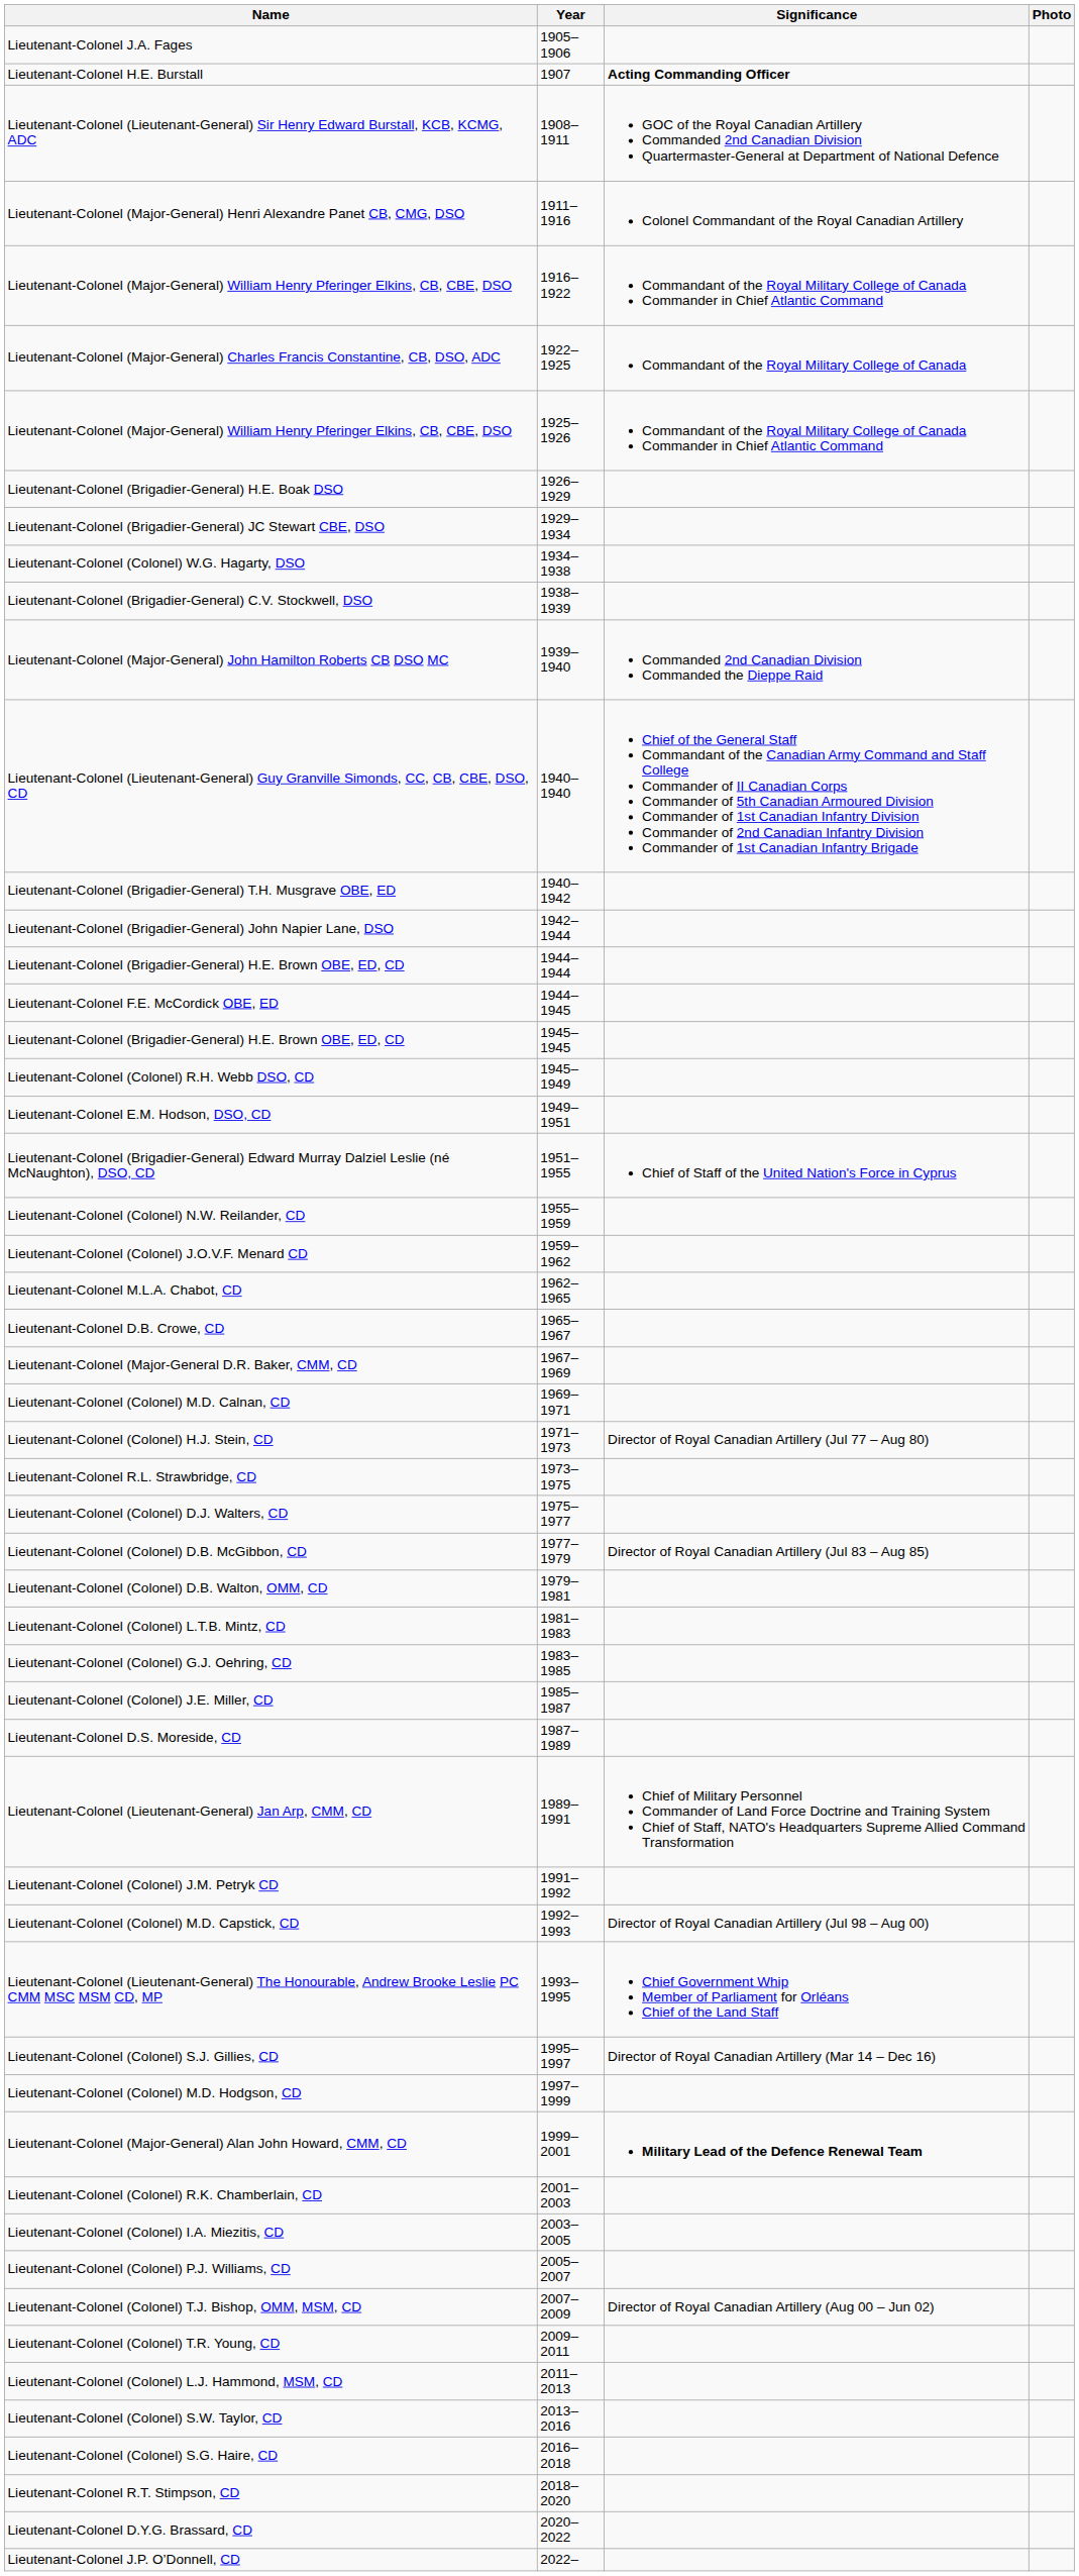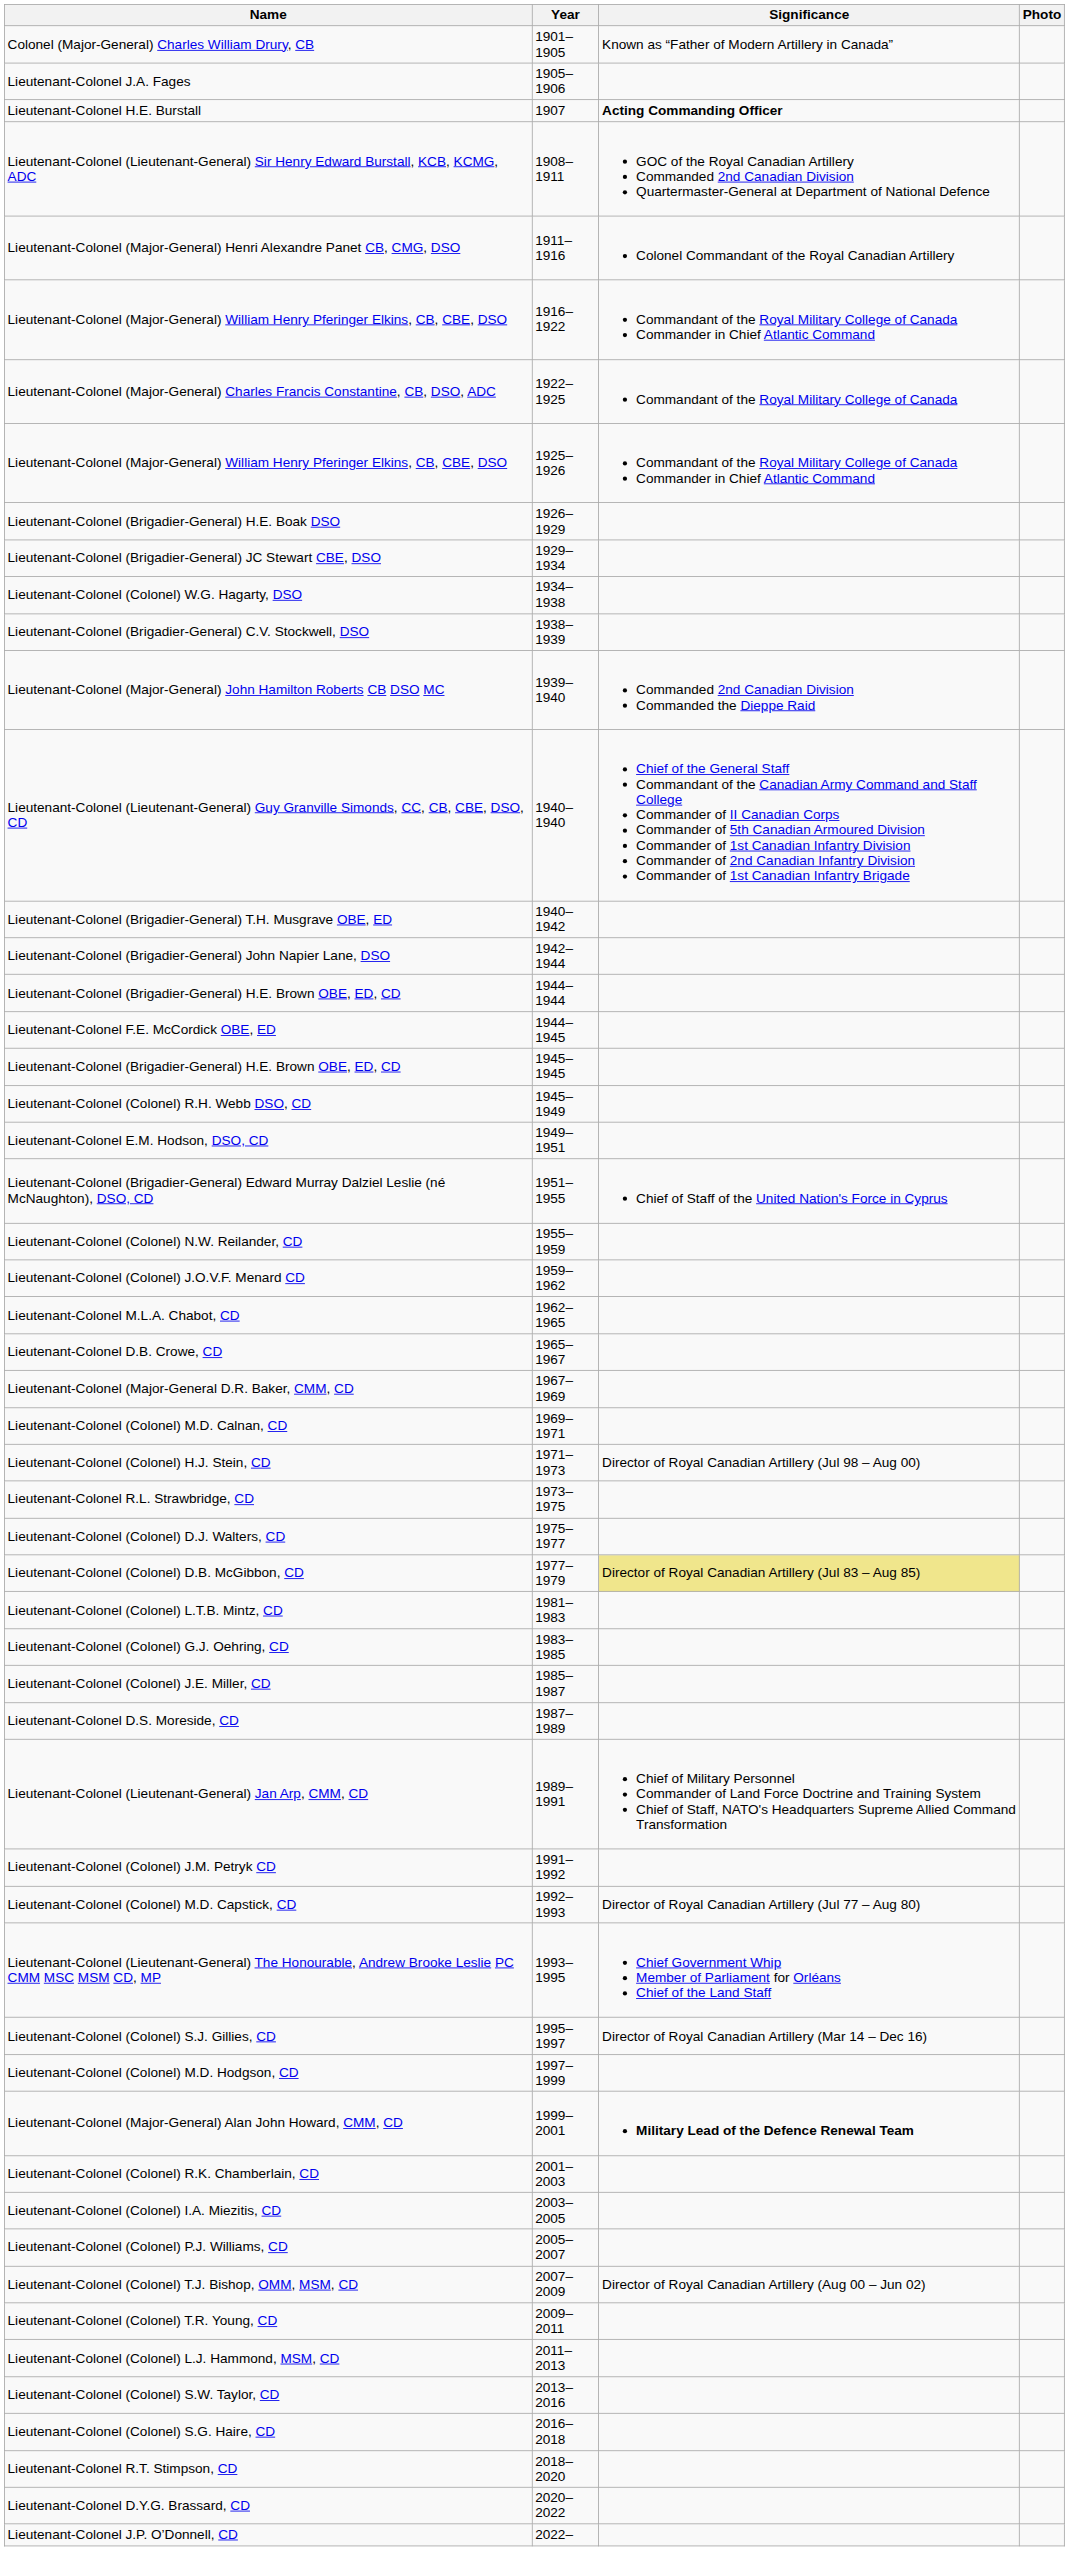 <table class="wikitable">
 <tr>
 <th>Name</th>
 <th>Year</th>
 <th>Significance</th>
 <th>Photo</th>
+</tr>
+<tr>
+<td>Colonel (Major-General) <a href='#'>Charles William Drury</a>, <a href='#'>CB</a></td>
+<td>1901–1905</td>
+<td>Known as “Father of Modern Artillery in Canada”</td>
+<td></td>
 </tr>
 <tr>
 <td>Lieutenant-Colonel J.A. Fages</td>
 <td>1905–1906</td>
 <td></td>
 <td></td>
 </tr>
 <tr>
 <td>Lieutenant-Colonel H.E. Burstall</td>
 <td>1907</td>
 <td><strong>Acting Commanding Officer</strong></td>
 <td></td>
 </tr>
 <tr>
 <td>Lieutenant-Colonel (Lieutenant-General) <a href='#'>Sir Henry Edward Burstall</a>, <a href='#'>KCB</a>, <a href='#'>KCMG</a>, <a href='#'>ADC</a></td>
 <td>1908–1911</td>
 <td><br><ul><li>GOC of the Royal Canadian Artillery</li><li>Commanded  <a href='#'>2nd Canadian Division</a></li><li>Quartermaster-General at Department of National Defence</li></ul></td>
 <td></td>
 </tr>
 <tr>
 <td>Lieutenant-Colonel (Major-General) Henri Alexandre Panet <a href='#'>CB</a>, <a href='#'>CMG</a>, <a href='#'>DSO</a></td>
 <td>1911–1916</td>
 <td><br><ul><li>Colonel Commandant of the Royal Canadian Artillery</li></ul></td>
 <td></td>
 </tr>
 <tr>
 <td>Lieutenant-Colonel (Major-General) <a href='#'>William Henry Pferinger Elkins</a>, <a href='#'>CB</a>, <a href='#'>CBE</a>, <a href='#'>DSO</a></td>
 <td>1916–1922</td>
 <td><br><ul><li>Commandant of the <a href='#'>Royal Military College of Canada</a></li><li>Commander in Chief <a href='#'>Atlantic Command</a></li></ul></td>
 <td></td>
 </tr>
 <tr>
 <td>Lieutenant-Colonel (Major-General) <a href='#'>Charles Francis Constantine</a>, <a href='#'>CB</a>, <a href='#'>DSO</a>, <a href='#'>ADC</a></td>
 <td>1922–1925</td>
 <td><br><ul><li>Commandant of the <a href='#'>Royal Military College of Canada</a></li></ul></td>
 <td></td>
 </tr>
 <tr>
 <td>Lieutenant-Colonel (Major-General) <a href='#'>William Henry Pferinger Elkins</a>, <a href='#'>CB</a>, <a href='#'>CBE</a>, <a href='#'>DSO</a></td>
 <td>1925–1926</td>
 <td><br><ul><li>Commandant of the <a href='#'>Royal Military College of Canada</a></li><li>Commander in Chief <a href='#'>Atlantic Command</a></li></ul></td>
 <td></td>
 </tr>
 <tr>
 <td>Lieutenant-Colonel (Brigadier-General) H.E. Boak <a href='#'>DSO</a></td>
 <td>1926–1929</td>
 <td></td>
 <td></td>
 </tr>
 <tr>
 <td>Lieutenant-Colonel  (Brigadier-General) JC Stewart <a href='#'>CBE</a>, <a href='#'>DSO</a></td>
 <td>1929–1934</td>
 <td></td>
 <td></td>
 </tr>
 <tr>
 <td>Lieutenant-Colonel (Colonel) W.G. Hagarty, <a href='#'>DSO</a></td>
 <td>1934–1938</td>
 <td></td>
 <td></td>
 </tr>
 <tr>
 <td>Lieutenant-Colonel (Brigadier-General)  C.V. Stockwell, <a href='#'>DSO</a></td>
 <td>1938–1939</td>
 <td></td>
 <td></td>
 </tr>
 <tr>
 <td>Lieutenant-Colonel (Major-General) <a href='#'>John Hamilton Roberts</a> <a href='#'>CB</a> <a href='#'>DSO</a> <a href='#'>MC</a></td>
 <td>1939–1940</td>
 <td><br><ul><li>Commanded  <a href='#'>2nd Canadian Division</a></li><li>Commanded the <a href='#'>Dieppe Raid</a></li></ul></td>
 <td></td>
 </tr>
 <tr>
 <td>Lieutenant-Colonel (Lieutenant-General) <a href='#'>Guy Granville Simonds</a>, <a href='#'>CC</a>, <a href='#'>CB</a>, <a href='#'>CBE</a>, <a href='#'>DSO</a>, <a href='#'>CD</a></td>
 <td>1940–1940</td>
 <td><br><ul><li><a href='#'>Chief of the General Staff</a></li><li>Commandant of the <a href='#'>Canadian Army Command and Staff College</a></li><li>Commander of <a href='#'>II Canadian Corps</a></li><li>Commander of <a href='#'>5th Canadian Armoured Division</a></li><li>Commander of <a href='#'>1st Canadian Infantry Division</a></li><li>Commander of <a href='#'>2nd Canadian Infantry Division</a></li><li>Commander of <a href='#'>1st Canadian Infantry Brigade</a></li></ul></td>
 <td></td>
 </tr>
 <tr>
 <td>Lieutenant-Colonel (Brigadier-General) T.H. Musgrave <a href='#'>OBE</a>, <a href='#'>ED</a></td>
 <td>1940–1942</td>
 <td></td>
 <td></td>
 </tr>
 <tr>
 <td>Lieutenant-Colonel (Brigadier-General) John Napier Lane, <a href='#'>DSO</a></td>
 <td>1942–1944</td>
 <td></td>
 <td></td>
 </tr>
 <tr>
 <td>Lieutenant-Colonel (Brigadier-General) H.E. Brown <a href='#'>OBE</a>, <a href='#'>ED</a>, <a href='#'>CD</a></td>
 <td>1944–1944</td>
 <td></td>
 <td></td>
 </tr>
 <tr>
 <td>Lieutenant-Colonel F.E. McCordick <a href='#'>OBE</a>, <a href='#'>ED</a></td>
 <td>1944–1945</td>
 <td></td>
 <td></td>
 </tr>
 <tr>
 <td>Lieutenant-Colonel (Brigadier-General) H.E. Brown <a href='#'>OBE</a>, <a href='#'>ED</a>, <a href='#'>CD</a></td>
 <td>1945–1945</td>
 <td></td>
 <td></td>
 </tr>
 <tr>
 <td>Lieutenant-Colonel (Colonel) R.H. Webb <a href='#'>DSO</a>, <a href='#'>CD</a></td>
 <td>1945–1949</td>
 <td></td>
 <td></td>
 </tr>
 <tr>
 <td>Lieutenant-Colonel E.M. Hodson, <a href='#'>DSO, CD</a></td>
 <td>1949–1951</td>
 <td></td>
 <td></td>
 </tr>
 <tr>
 <td>Lieutenant-Colonel (Brigadier-General) Edward Murray Dalziel Leslie (né McNaughton), <a href='#'>DSO, CD</a></td>
 <td>1951–1955</td>
 <td><br><ul><li>Chief of Staff of the <a href='#'>United Nation's Force in Cyprus</a></li></ul></td>
 <td></td>
 </tr>
 <tr>
 <td>Lieutenant-Colonel (Colonel) N.W. Reilander, <a href='#'>CD</a></td>
 <td>1955–1959</td>
 <td></td>
 <td></td>
 </tr>
 <tr>
 <td>Lieutenant-Colonel (Colonel) J.O.V.F. Menard <a href='#'>CD</a></td>
 <td>1959–1962</td>
 <td></td>
 <td></td>
 </tr>
 <tr>
 <td>Lieutenant-Colonel M.L.A. Chabot, <a href='#'>CD</a></td>
 <td>1962–1965</td>
 <td></td>
 <td></td>
 </tr>
 <tr>
 <td>Lieutenant-Colonel D.B. Crowe, <a href='#'>CD</a></td>
 <td>1965–1967</td>
 <td></td>
 <td></td>
 </tr>
 <tr>
 <td>Lieutenant-Colonel (Major-General D.R. Baker, <a href='#'>CMM</a>, <a href='#'>CD</a></td>
 <td>1967–1969</td>
 <td></td>
 <td></td>
 </tr>
 <tr>
 <td>Lieutenant-Colonel (Colonel) M.D. Calnan, <a href='#'>CD</a></td>
 <td>1969–1971</td>
 <td></td>
 <td></td>
 </tr>
 <tr>
 <td>Lieutenant-Colonel (Colonel) H.J. Stein, <a href='#'>CD</a></td>
 <td>1971–1973</td>
-<td>Director of Royal Canadian Artillery (Jul 77 – Aug 80)</td>
+<td>Director of Royal Canadian Artillery (Jul 98 – Aug 00)</td>
 <td></td>
 </tr>
 <tr>
 <td>Lieutenant-Colonel R.L. Strawbridge, <a href='#'>CD</a></td>
 <td>1973–1975</td>
 <td></td>
 <td></td>
 </tr>
 <tr>
 <td>Lieutenant-Colonel (Colonel) D.J. Walters, <a href='#'>CD</a></td>
 <td>1975–1977</td>
 <td></td>
 <td></td>
 </tr>
 <tr>
 <td>Lieutenant-Colonel (Colonel) D.B. McGibbon, <a href='#'>CD</a></td>
 <td>1977–1979</td>
-<td>Director of Royal Canadian Artillery (Jul 83 – Aug 85)</td>
-<td></td>
-</tr>
-<tr>
-<td>Lieutenant-Colonel (Colonel) D.B. Walton, <a href='#'>OMM</a>, <a href='#'>CD</a></td>
-<td>1979–1981</td>
-<td></td>
+<td style="background: khaki;">Director of Royal Canadian Artillery (Jul 83 – Aug 85)</td>
 <td></td>
 </tr>
 <tr>
 <td>Lieutenant-Colonel (Colonel)  L.T.B. Mintz, <a href='#'>CD</a></td>
 <td>1981–1983</td>
 <td></td>
 <td></td>
 </tr>
 <tr>
 <td>Lieutenant-Colonel (Colonel) G.J. Oehring, <a href='#'>CD</a></td>
 <td>1983–1985</td>
 <td></td>
 <td></td>
 </tr>
 <tr>
 <td>Lieutenant-Colonel (Colonel) J.E. Miller, <a href='#'>CD</a></td>
 <td>1985–1987</td>
 <td></td>
 <td></td>
 </tr>
 <tr>
 <td>Lieutenant-Colonel D.S. Moreside, <a href='#'>CD</a></td>
 <td>1987–1989</td>
 <td></td>
 <td></td>
 </tr>
 <tr>
 <td>Lieutenant-Colonel (Lieutenant-General) <a href='#'>Jan Arp</a>, <a href='#'>CMM</a>, <a href='#'>CD</a></td>
 <td>1989–1991</td>
 <td><br><ul><li>Chief of Military Personnel</li><li>Commander of Land Force Doctrine and Training System</li><li>Chief of Staff, NATO's Headquarters Supreme Allied Command Transformation</li></ul></td>
 <td></td>
 </tr>
 <tr>
 <td>Lieutenant-Colonel (Colonel) J.M. Petryk  <a href='#'>CD</a></td>
 <td>1991–1992</td>
 <td></td>
 <td></td>
 </tr>
 <tr>
 <td>Lieutenant-Colonel (Colonel) M.D. Capstick, <a href='#'>CD</a></td>
 <td>1992–1993</td>
-<td>Director of Royal Canadian Artillery (Jul 98 – Aug 00)</td>
+<td>Director of Royal Canadian Artillery (Jul 77 – Aug 80)</td>
 <td></td>
 </tr>
 <tr>
 <td>Lieutenant-Colonel (Lieutenant-General) <a href='#'>The Honourable</a>, <a href='#'>Andrew Brooke Leslie</a> <a href='#'>PC</a> <a href='#'>CMM</a> <a href='#'>MSC</a> <a href='#'>MSM</a> <a href='#'>CD</a>, <a href='#'>MP</a></td>
 <td>1993–1995</td>
 <td><br><ul><li><a href='#'>Chief Government Whip</a></li><li><a href='#'>Member of Parliament</a> for <a href='#'>Orléans</a></li><li><a href='#'>Chief of the Land Staff</a></li></ul></td>
 <td></td>
 </tr>
 <tr>
 <td>Lieutenant-Colonel (Colonel) S.J. Gillies, <a href='#'>CD</a></td>
 <td>1995–1997</td>
 <td>Director of Royal Canadian Artillery (Mar 14 – Dec 16)</td>
 <td></td>
 </tr>
 <tr>
 <td>Lieutenant-Colonel (Colonel) M.D. Hodgson, <a href='#'>CD</a></td>
 <td>1997–1999</td>
 <td></td>
 <td></td>
 </tr>
 <tr>
 <td>Lieutenant-Colonel (Major-General) Alan John Howard, <a href='#'>CMM</a>, <a href='#'>CD</a></td>
 <td>1999–2001</td>
 <td><strong><br><ul><li>Military Lead of the Defence Renewal Team</li></ul></strong></td>
 <td></td>
 </tr>
 <tr>
 <td>Lieutenant-Colonel (Colonel) R.K. Chamberlain, <a href='#'>CD</a></td>
 <td>2001–2003</td>
 <td></td>
 <td></td>
 </tr>
 <tr>
 <td>Lieutenant-Colonel (Colonel) I.A. Miezitis, <a href='#'>CD</a></td>
 <td>2003–2005</td>
 <td></td>
 <td></td>
 </tr>
 <tr>
 <td>Lieutenant-Colonel (Colonel) P.J. Williams, <a href='#'>CD</a></td>
 <td>2005–2007</td>
 <td></td>
 <td></td>
 </tr>
 <tr>
 <td>Lieutenant-Colonel (Colonel) T.J. Bishop, <a href='#'>OMM</a>, <a href='#'>MSM</a>, <a href='#'>CD</a></td>
 <td>2007–2009</td>
 <td>Director of Royal Canadian Artillery (Aug 00 – Jun 02)</td>
 <td></td>
 </tr>
 <tr>
 <td>Lieutenant-Colonel (Colonel) T.R. Young, <a href='#'>CD</a></td>
 <td>2009–2011</td>
 <td></td>
 <td></td>
 </tr>
 <tr>
 <td>Lieutenant-Colonel (Colonel) L.J. Hammond, <a href='#'>MSM</a>, <a href='#'>CD</a></td>
 <td>2011–2013</td>
 <td></td>
 <td></td>
 </tr>
 <tr>
 <td>Lieutenant-Colonel (Colonel) S.W. Taylor, <a href='#'>CD</a></td>
 <td>2013–2016</td>
 <td></td>
 <td></td>
 </tr>
 <tr>
 <td>Lieutenant-Colonel (Colonel) S.G. Haire, <a href='#'>CD</a></td>
 <td>2016–2018</td>
 <td></td>
 <td></td>
 </tr>
 <tr>
 <td>Lieutenant-Colonel R.T. Stimpson, <a href='#'>CD</a></td>
 <td>2018–2020</td>
 <td></td>
 <td></td>
 </tr>
 <tr>
 <td>Lieutenant-Colonel D.Y.G. Brassard, <a href='#'>CD</a></td>
 <td>2020–2022</td>
 <td></td>
 <td></td>
 </tr>
 <tr>
 <td>Lieutenant-Colonel J.P. O’Donnell, <a href='#'>CD</a></td>
 <td>2022–</td>
 <td></td>
 <td></td>
 </tr>
 </table>
